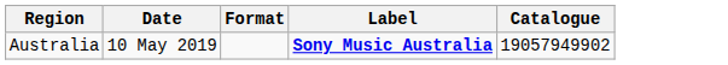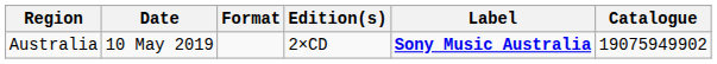 <table class="wikitable plainrowheaders">
 <tr>
 <th scope="col">Region</th>
 <th scope="col">Date</th>
 <th scope="col">Format</th>
+<th scope="col">Edition(s)</th>
 <th scope="col">Label</th>
 <th scope="col">Catalogue</th>
 </tr>
 <tr>
 <td>Australia</td>
 <td>10 May 2019</td>
 <td></td>
+<td>2×CD</td>
 <td><strong><a href='#'>Sony Music Australia</a></strong></td>
-<td>19057949902</td>
+<td>19075949902</td>
 </tr>
 </table>
